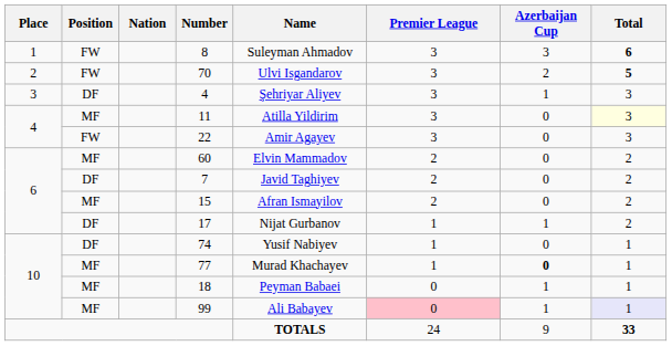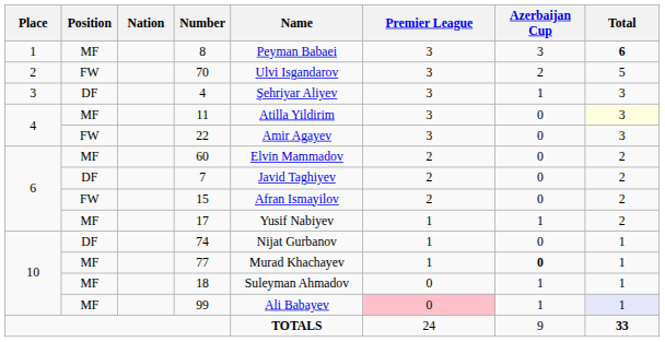 <table class="wikitable" style="font-size: 95%; text-align: center;">
 <tr>
 <th width=60>Place</th>
 <th width=60>Position</th>
 <th width=60>Nation</th>
 <th width=60>Number</th>
 <th width=150>Name</th>
 <th width=150><a href='#'>Premier League</a></th>
 <th width=100><a href='#'>Azerbaijan Cup</a></th>
 <th width=80>Total</th>
 </tr>
 <tr>
 <td>1</td>
-<td>FW</td>
+<td>MF</td>
 <td></td>
 <td>8</td>
-<td>Suleyman Ahmadov</td>
+<td><a href='#'>Peyman Babaei</a></td>
 <td>3</td>
 <td>3</td>
 <td><strong>6</strong></td>
 </tr>
 <tr>
 <td>2</td>
 <td>FW</td>
 <td></td>
 <td>70</td>
 <td><a href='#'>Ulvi Isgandarov</a></td>
 <td>3</td>
 <td>2</td>
-<td><strong>5</strong></td>
+<td>5</td>
 </tr>
 <tr>
 <td>3</td>
 <td>DF</td>
 <td></td>
 <td>4</td>
 <td><a href='#'>Şehriyar Aliyev</a></td>
 <td>3</td>
 <td>1</td>
 <td>3</td>
 </tr>
 <tr>
 <td rowspan="2">4</td>
 <td>MF</td>
 <td></td>
 <td>11</td>
 <td><a href='#'>Atilla Yildirim</a></td>
 <td>3</td>
 <td>0</td>
 <td style="background: lightyellow;">3</td>
 </tr>
 <tr>
 <td>FW</td>
 <td></td>
 <td>22</td>
 <td><a href='#'>Amir Agayev</a></td>
 <td>3</td>
 <td>0</td>
 <td>3</td>
 </tr>
 <tr>
 <td rowspan="4">6</td>
 <td>MF</td>
 <td></td>
 <td>60</td>
 <td><a href='#'>Elvin Mammadov</a></td>
 <td>2</td>
 <td>0</td>
 <td>2</td>
 </tr>
 <tr>
 <td>DF</td>
 <td></td>
 <td>7</td>
 <td><a href='#'>Javid Taghiyev</a></td>
 <td>2</td>
 <td>0</td>
 <td>2</td>
 </tr>
 <tr>
-<td>MF</td>
+<td>FW</td>
 <td></td>
 <td>15</td>
 <td><a href='#'>Afran Ismayilov</a></td>
 <td>2</td>
 <td>0</td>
 <td>2</td>
 </tr>
 <tr>
-<td>DF</td>
+<td>MF</td>
 <td></td>
 <td>17</td>
-<td>Nijat Gurbanov</td>
+<td>Yusif Nabiyev</td>
 <td>1</td>
 <td>1</td>
 <td>2</td>
 </tr>
 <tr>
 <td rowspan="4">10</td>
 <td>DF</td>
 <td></td>
 <td>74</td>
-<td>Yusif Nabiyev</td>
+<td>Nijat Gurbanov</td>
 <td>1</td>
 <td>0</td>
 <td>1</td>
 </tr>
 <tr>
 <td>MF</td>
 <td></td>
 <td>77</td>
 <td>Murad Khachayev</td>
 <td>1</td>
 <td><strong>0</strong></td>
 <td>1</td>
 </tr>
 <tr>
 <td>MF</td>
 <td></td>
 <td>18</td>
-<td><a href='#'>Peyman Babaei</a></td>
+<td>Suleyman Ahmadov</td>
 <td>0</td>
 <td>1</td>
 <td>1</td>
 </tr>
 <tr>
 <td>MF</td>
 <td></td>
 <td>99</td>
 <td><a href='#'>Ali Babayev</a></td>
 <td style="background: pink;">0</td>
 <td>1</td>
 <td style="background: lavender;">1</td>
 </tr>
 <tr>
 <td colspan="4"></td>
 <td><strong>TOTALS</strong></td>
 <td>24</td>
 <td>9</td>
 <td><strong>33</strong></td>
 </tr>
 </table>
